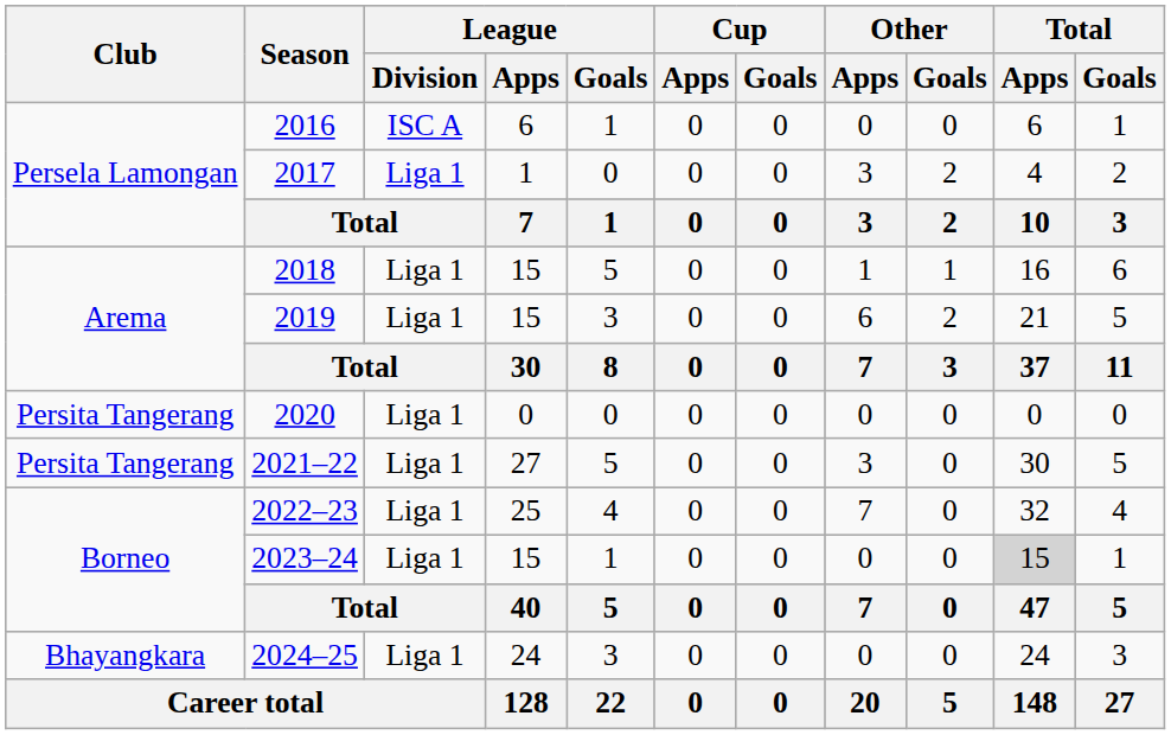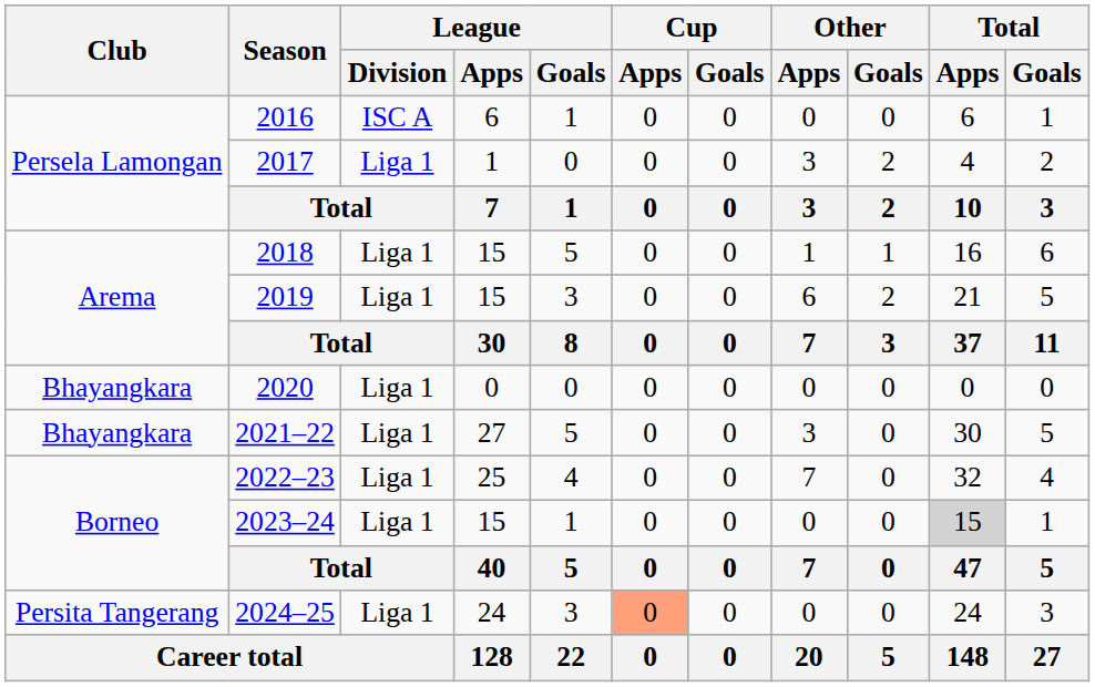 <table class="wikitable" style="text-align: center">
 <tr>
 <th rowspan="2">Club</th>
 <th rowspan="2">Season</th>
 <th colspan="3">League</th>
 <th colspan="2">Cup</th>
 <th colspan="2">Other</th>
 <th colspan="2">Total</th>
 </tr>
 <tr>
 <th>Division</th>
 <th>Apps</th>
 <th>Goals</th>
 <th>Apps</th>
 <th>Goals</th>
 <th>Apps</th>
 <th>Goals</th>
 <th>Apps</th>
 <th>Goals</th>
 </tr>
 <tr>
 <td rowspan="3"><a href='#'>Persela Lamongan</a></td>
 <td><a href='#'>2016</a></td>
 <td><a href='#'>ISC A</a></td>
 <td>6</td>
 <td>1</td>
 <td>0</td>
 <td>0</td>
 <td>0</td>
 <td>0</td>
 <td>6</td>
 <td>1</td>
 </tr>
 <tr>
 <td><a href='#'>2017</a></td>
 <td rowspan="1"><a href='#'>Liga 1</a></td>
 <td>1</td>
 <td>0</td>
 <td>0</td>
 <td>0</td>
 <td>3</td>
 <td>2</td>
 <td>4</td>
 <td>2</td>
 </tr>
 <tr>
 <th colspan="2">Total</th>
 <th>7</th>
 <th>1</th>
 <th>0</th>
 <th>0</th>
 <th>3</th>
 <th>2</th>
 <th>10</th>
 <th>3</th>
 </tr>
 <tr>
 <td rowspan="3"><a href='#'>Arema</a></td>
 <td><a href='#'>2018</a></td>
 <td rowspan="1">Liga 1</td>
 <td>15</td>
 <td>5</td>
 <td>0</td>
 <td>0</td>
 <td>1</td>
 <td>1</td>
 <td>16</td>
 <td>6</td>
 </tr>
 <tr>
 <td><a href='#'>2019</a></td>
 <td rowspan="1">Liga 1</td>
 <td>15</td>
 <td>3</td>
 <td>0</td>
 <td>0</td>
 <td>6</td>
 <td>2</td>
 <td>21</td>
 <td>5</td>
 </tr>
 <tr>
 <th colspan="2">Total</th>
 <th>30</th>
 <th>8</th>
 <th>0</th>
 <th>0</th>
 <th>7</th>
 <th>3</th>
 <th>37</th>
 <th>11</th>
 </tr>
 <tr>
-<td rowspan="1"><a href='#'>Persita Tangerang</a></td>
+<td rowspan="1"><a href='#'>Bhayangkara</a></td>
 <td><a href='#'>2020</a></td>
 <td rowspan="1">Liga 1</td>
 <td>0</td>
 <td>0</td>
 <td>0</td>
 <td>0</td>
 <td>0</td>
 <td>0</td>
 <td>0</td>
 <td>0</td>
 </tr>
 <tr>
-<td rowspan="1"><a href='#'>Persita Tangerang</a></td>
+<td rowspan="1"><a href='#'>Bhayangkara</a></td>
 <td><a href='#'>2021–22</a></td>
 <td rowspan="1">Liga 1</td>
 <td>27</td>
 <td>5</td>
 <td>0</td>
 <td>0</td>
 <td>3</td>
 <td>0</td>
 <td>30</td>
 <td>5</td>
 </tr>
 <tr>
 <td rowspan="3"><a href='#'>Borneo</a></td>
 <td><a href='#'>2022–23</a></td>
 <td rowspan="1">Liga 1</td>
 <td>25</td>
 <td>4</td>
 <td>0</td>
 <td>0</td>
 <td>7</td>
 <td>0</td>
 <td>32</td>
 <td>4</td>
 </tr>
 <tr>
 <td><a href='#'>2023–24</a></td>
 <td rowspan="1">Liga 1</td>
 <td>15</td>
 <td>1</td>
 <td>0</td>
 <td>0</td>
 <td>0</td>
 <td>0</td>
 <td style="background: lightgrey;">15</td>
 <td>1</td>
 </tr>
 <tr>
 <th colspan="2">Total</th>
 <th>40</th>
 <th>5</th>
 <th>0</th>
 <th>0</th>
 <th>7</th>
 <th>0</th>
 <th>47</th>
 <th>5</th>
 </tr>
 <tr>
-<td rowspan="1"><a href='#'>Bhayangkara</a></td>
+<td rowspan="1"><a href='#'>Persita Tangerang</a></td>
 <td><a href='#'>2024–25</a></td>
 <td rowspan="1">Liga 1</td>
 <td>24</td>
 <td>3</td>
-<td>0</td>
+<td style="background: lightsalmon;">0</td>
 <td>0</td>
 <td>0</td>
 <td>0</td>
 <td>24</td>
 <td>3</td>
 </tr>
 <tr>
 <th colspan=3>Career total</th>
 <th>128</th>
 <th>22</th>
 <th>0</th>
 <th>0</th>
 <th>20</th>
 <th>5</th>
 <th>148</th>
 <th>27</th>
 </tr>
 </table>
